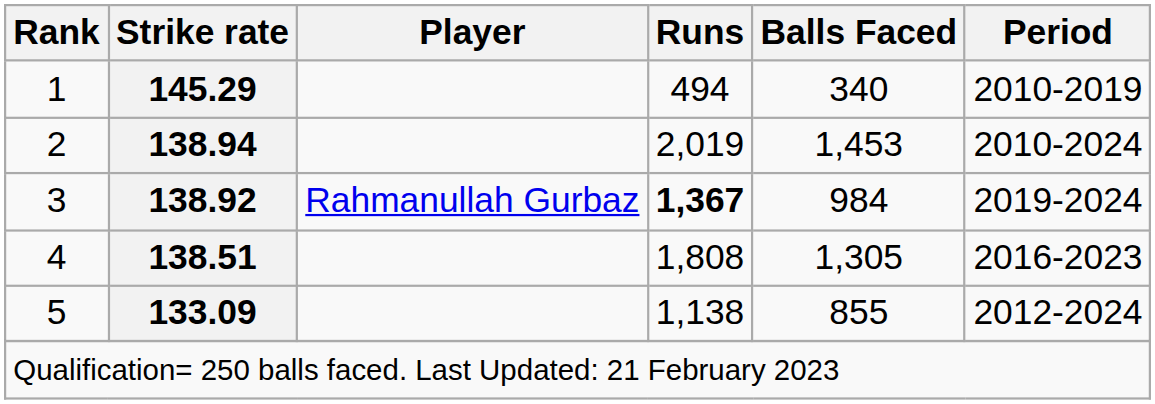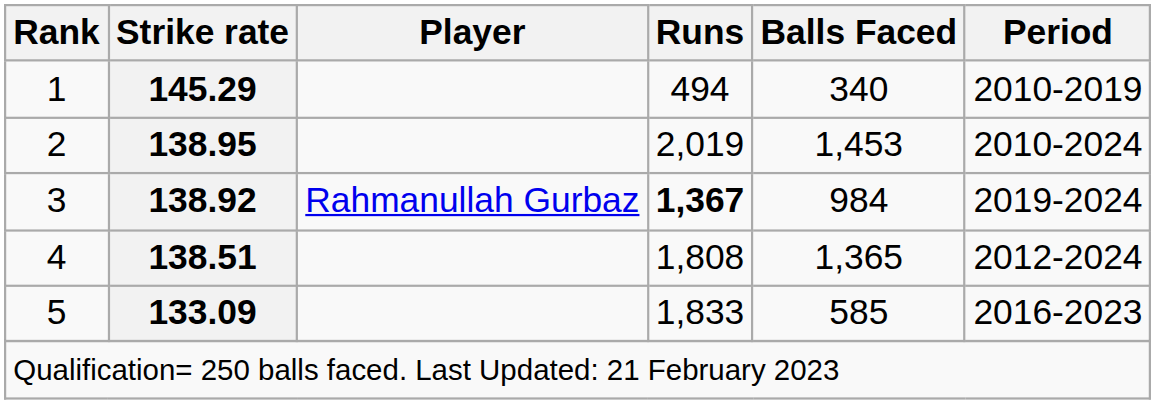 <table class="wikitable plainrowheaders sortable">
 <tr>
 <th scope=col>Rank</th>
 <th scope=col>Strike rate</th>
 <th scope=col>Player</th>
 <th scope=col>Runs</th>
 <th scope=col>Balls Faced</th>
 <th scope=col>Period</th>
 </tr>
 <tr>
 <td align="center">1</td>
 <th scope="row" style="text-align:center;">145.29</th>
 <td></td>
 <td align="center">494</td>
 <td align="center">340</td>
 <td>2010-2019</td>
 </tr>
 <tr>
 <td align="center">2</td>
-<th scope="row" style="text-align:center;">138.94</th>
+<th scope="row" style="text-align:center;">138.95</th>
 <td></td>
 <td align="center">2,019</td>
 <td align="center">1,453</td>
 <td>2010-2024</td>
 </tr>
 <tr>
 <td align="center">3</td>
 <th scope="row" style="text-align:center;">138.92</th>
 <td><a href='#'>Rahmanullah Gurbaz</a></td>
 <td align="center"><strong>1,367</strong></td>
 <td align="center">984</td>
 <td>2019-2024</td>
 </tr>
 <tr>
 <td align="center">4</td>
 <th scope="row" style="text-align:center;">138.51</th>
 <td></td>
 <td align="center">1,808</td>
-<td align="center">1,305</td>
-<td>2016-2023</td>
+<td align="center">1,365</td>
+<td>2012-2024</td>
 </tr>
 <tr>
 <td align="center">5</td>
 <th scope="row" style="text-align:center;">133.09</th>
 <td></td>
-<td align="center">1,138</td>
-<td align="center">855</td>
-<td>2012-2024</td>
+<td align="center">1,833</td>
+<td align="center">585</td>
+<td>2016-2023</td>
 </tr>
 <tr>
 </tr>
 <tr class=sortbottom>
 <td colspan=6><small>Qualification= 250 balls faced. Last Updated:  21 February 2023</small></td>
 </tr>
 </table>
